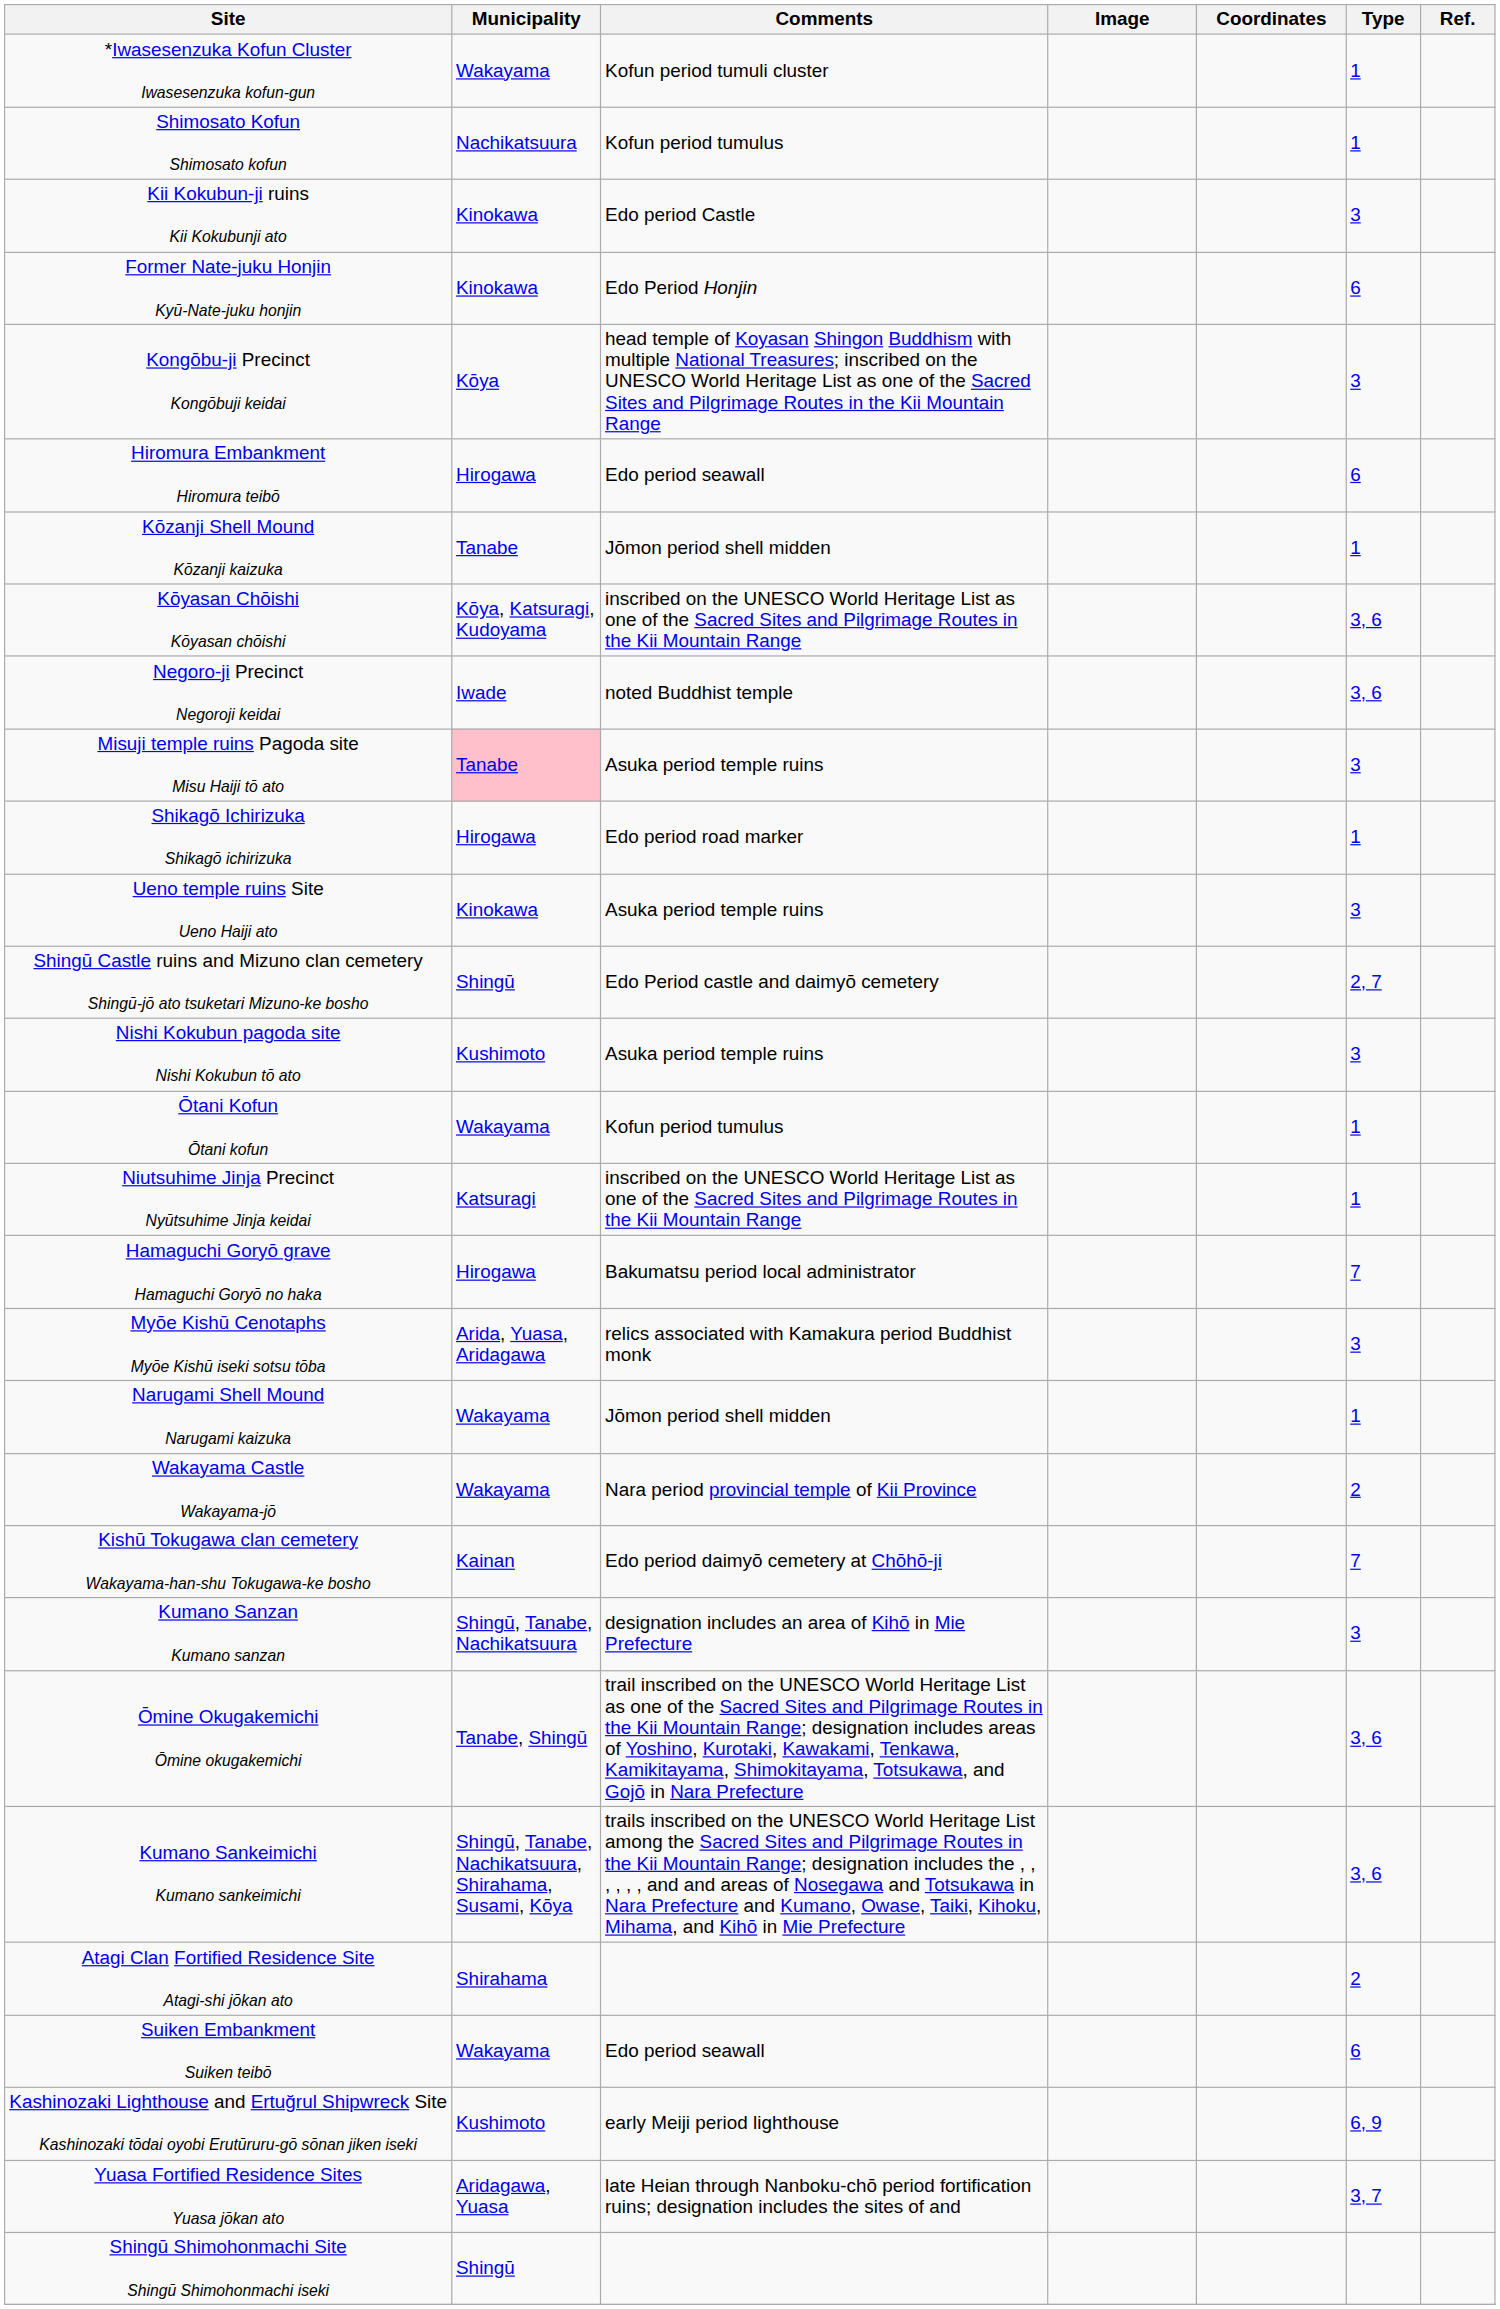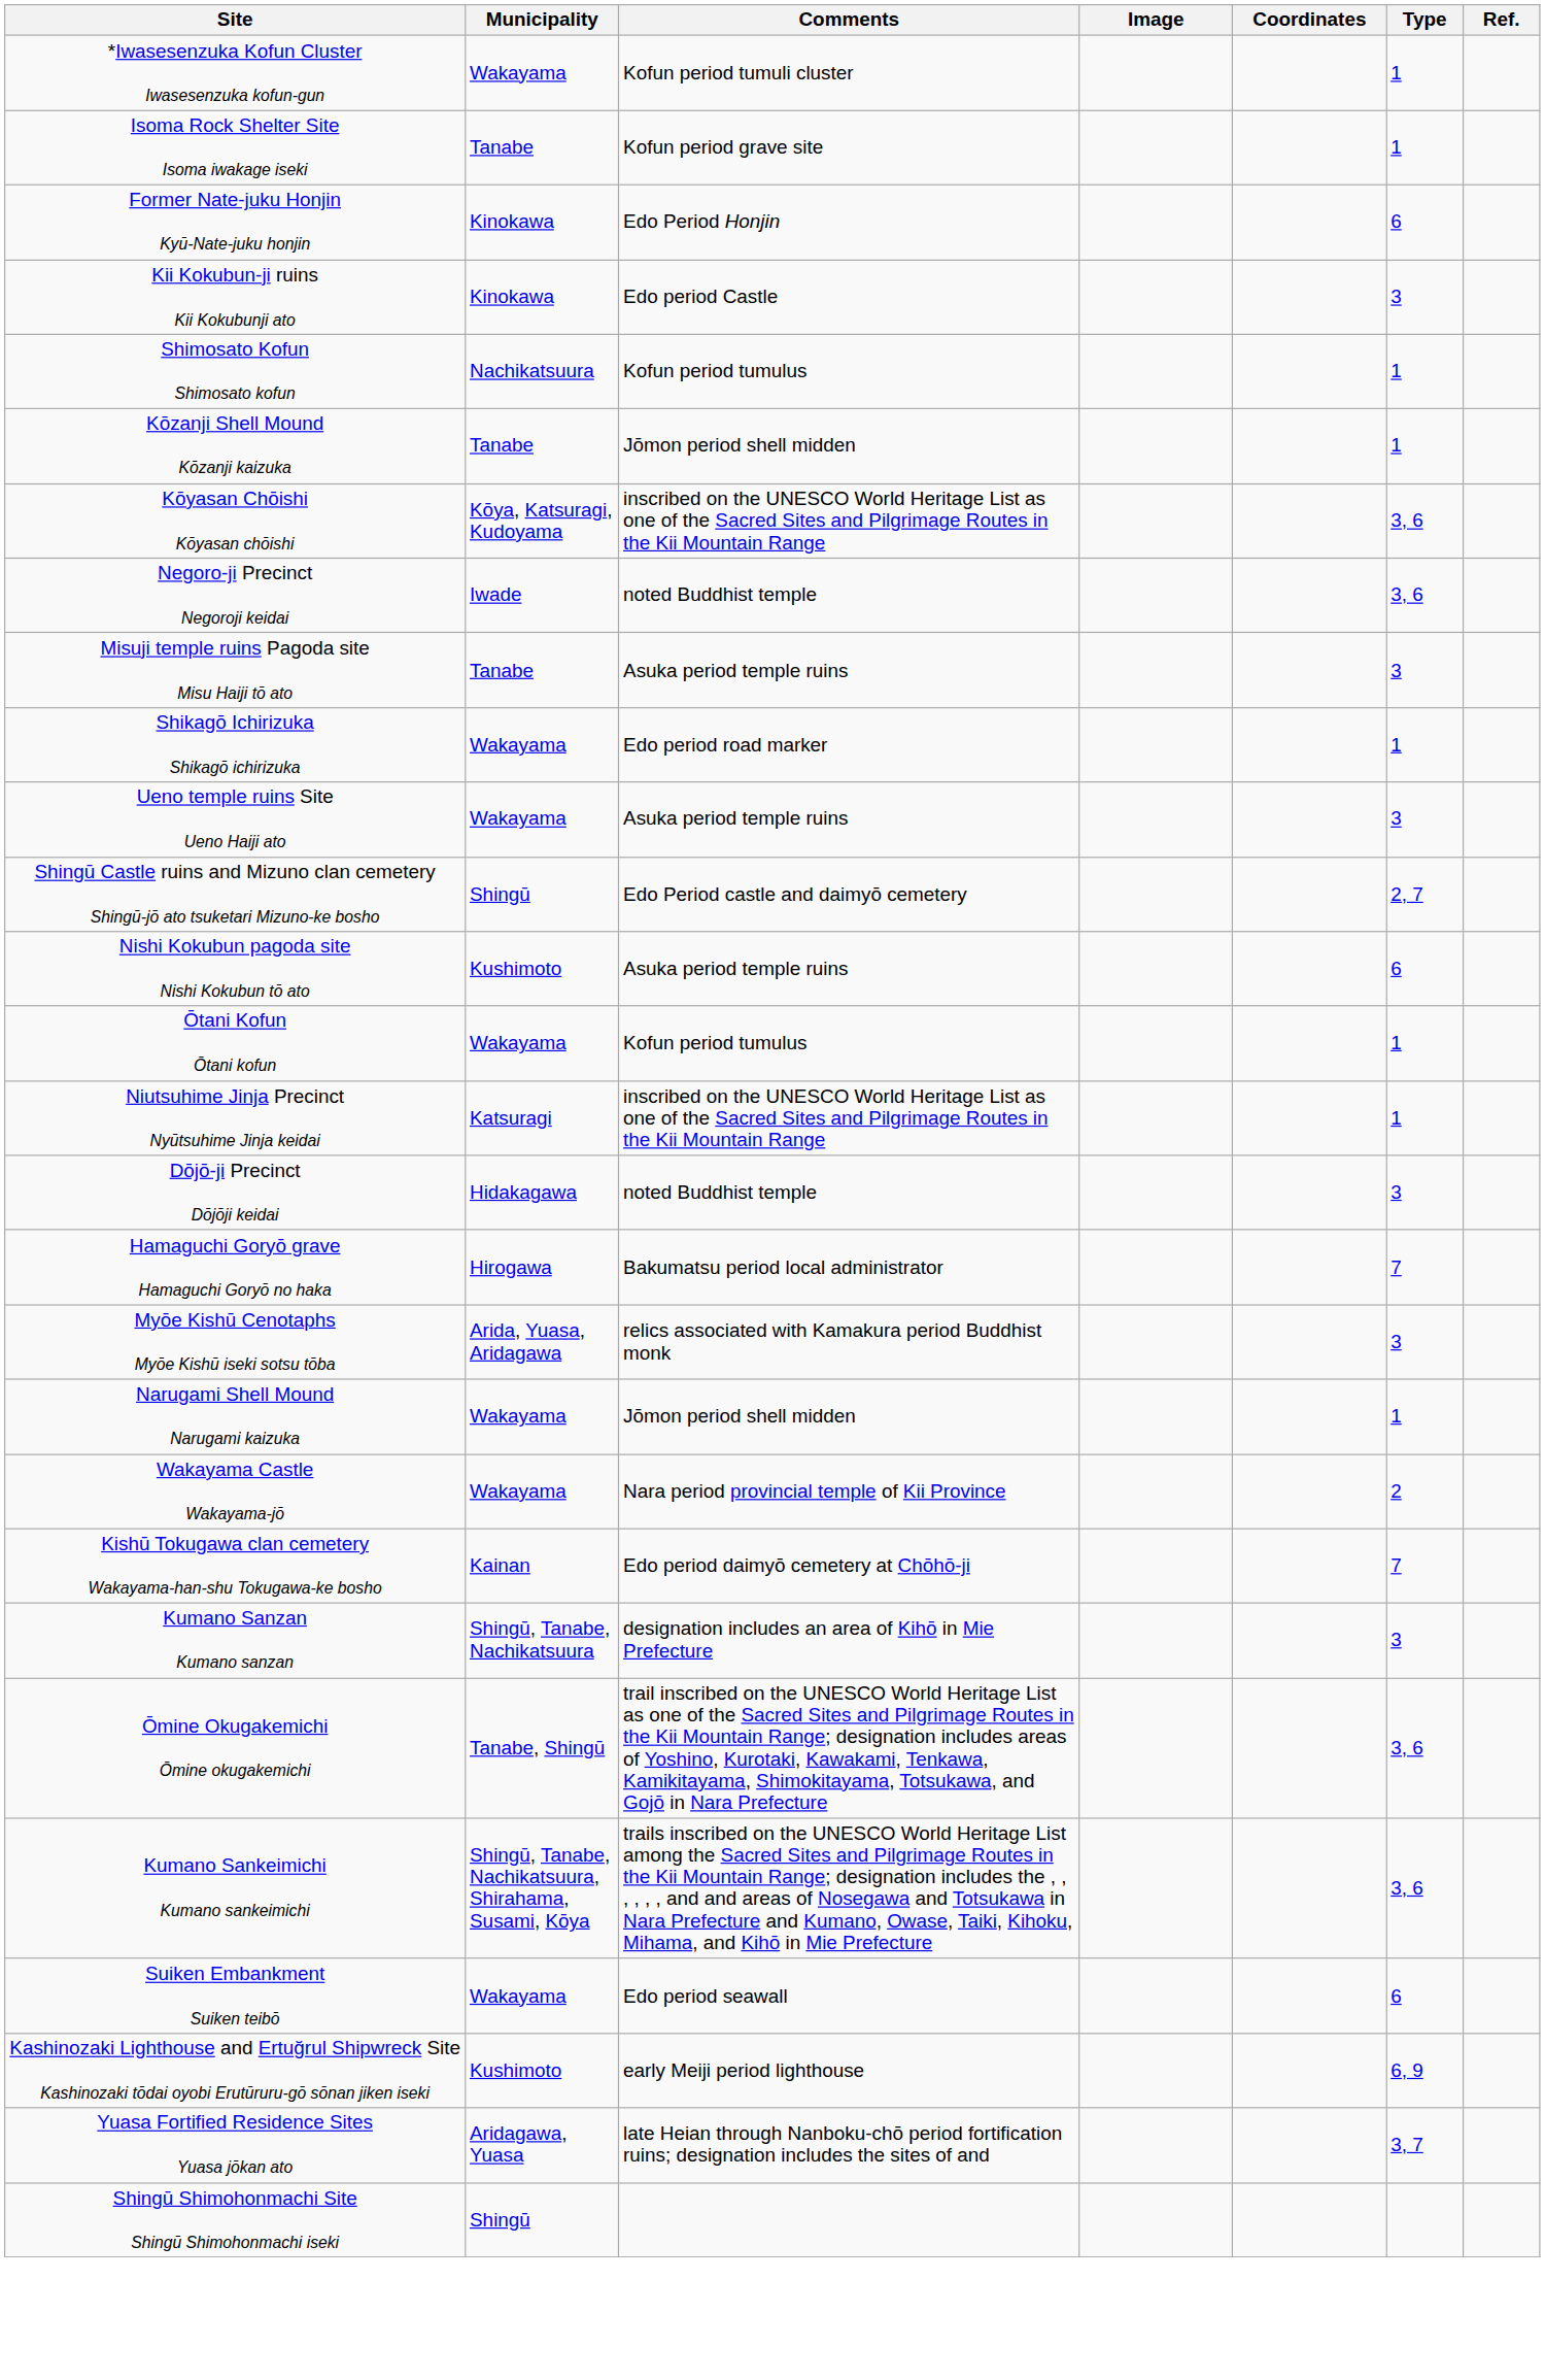 <table class="wikitable sortable"  style="width:100%;">
 <tr>
 <th width="30%" align="left">Site</th>
 <th width="10%" align="left">Municipality</th>
 <th width="30%" align="left" class="unsortable">Comments</th>
 <th width="10%" align="left"  class="unsortable">Image</th>
 <th width="10%" align="left" class="unsortable">Coordinates</th>
 <th width="5%" align="left">Type</th>
 <th width="5%" align="left"  class="unsortable">Ref.</th>
 </tr>
 <tr>
 <td align="center">*<a href='#'>Iwasesenzuka Kofun Cluster</a><br><br><small><em>Iwasesenzuka kofun-gun</em></small></td>
 <td><a href='#'>Wakayama</a></td>
 <td>Kofun period tumuli cluster</td>
 <td></td>
 <td></td>
 <td><a href='#'>1</a></td>
 <td></td>
 </tr>
 <tr>
-<td align="center"><a href='#'>Shimosato Kofun</a><br><br><small><em>Shimosato kofun</em></small></td>
-<td><a href='#'>Nachikatsuura</a></td>
-<td>Kofun period tumulus</td>
+<td align="center"><a href='#'>Isoma Rock Shelter Site</a><br><br><small><em>Isoma iwakage iseki</em></small></td>
+<td><a href='#'>Tanabe</a></td>
+<td>Kofun period grave site</td>
 <td></td>
 <td></td>
 <td><a href='#'>1</a></td>
+<td></td>
+</tr>
+<tr>
+<td align="center"><a href='#'>Former Nate-juku Honjin</a><br><br><small><em>Kyū-Nate-juku honjin</em></small></td>
+<td><a href='#'>Kinokawa</a></td>
+<td>Edo Period <em>Honjin</em></td>
+<td></td>
+<td></td>
+<td><a href='#'>6</a></td>
 <td></td>
 </tr>
 <tr>
 <td align="center"><a href='#'>Kii Kokubun-ji</a> ruins<br><br><small><em>Kii Kokubunji ato</em></small></td>
 <td><a href='#'>Kinokawa</a></td>
 <td>Edo period Castle</td>
 <td></td>
 <td></td>
 <td><a href='#'>3</a></td>
 <td></td>
 </tr>
 <tr>
-<td align="center"><a href='#'>Former Nate-juku Honjin</a><br><br><small><em>Kyū-Nate-juku honjin</em></small></td>
-<td><a href='#'>Kinokawa</a></td>
-<td>Edo Period <em>Honjin</em></td>
+<td align="center"><a href='#'>Shimosato Kofun</a><br><br><small><em>Shimosato kofun</em></small></td>
+<td><a href='#'>Nachikatsuura</a></td>
+<td>Kofun period tumulus</td>
 <td></td>
 <td></td>
-<td><a href='#'>6</a></td>
-<td></td>
-</tr>
-<tr>
-<td align="center"><a href='#'>Kongōbu-ji</a> Precinct<br><br><small><em>Kongōbuji keidai</em></small></td>
-<td><a href='#'>Kōya</a></td>
-<td>head temple of <a href='#'>Koyasan</a> <a href='#'>Shingon</a> <a href='#'>Buddhism</a> with multiple <a href='#'>National Treasures</a>; inscribed on the UNESCO World Heritage List as one of the <a href='#'>Sacred Sites and Pilgrimage Routes in the Kii Mountain Range</a></td>
-<td></td>
-<td></td>
-<td><a href='#'>3</a></td>
-<td></td>
-</tr>
-<tr>
-<td align="center"><a href='#'>Hiromura Embankment</a><br><br><small><em>Hiromura teibō</em></small></td>
-<td><a href='#'>Hirogawa</a></td>
-<td>Edo period seawall</td>
-<td></td>
-<td></td>
-<td><a href='#'>6</a></td>
+<td><a href='#'>1</a></td>
 <td></td>
 </tr>
 <tr>
 <td align="center"><a href='#'>Kōzanji Shell Mound</a><br><br><small><em>Kōzanji kaizuka</em></small></td>
 <td><a href='#'>Tanabe</a></td>
 <td>Jōmon period shell midden</td>
 <td></td>
 <td></td>
 <td><a href='#'>1</a></td>
 <td></td>
 </tr>
 <tr>
 <td align="center"><a href='#'>Kōyasan Chōishi</a><br><br><small><em>Kōyasan chōishi</em></small></td>
 <td><a href='#'>Kōya</a>, <a href='#'>Katsuragi</a>, <a href='#'>Kudoyama</a></td>
 <td>inscribed on the UNESCO World Heritage List as one of the <a href='#'>Sacred Sites and Pilgrimage Routes in the Kii Mountain Range</a></td>
 <td></td>
 <td></td>
 <td><a href='#'>3, 6</a></td>
 <td></td>
 </tr>
 <tr>
 <td align="center"><a href='#'>Negoro-ji</a> Precinct<br><br><small><em>Negoroji keidai</em></small></td>
 <td><a href='#'>Iwade</a></td>
 <td>noted Buddhist temple</td>
 <td></td>
 <td></td>
 <td><a href='#'>3, 6</a></td>
 <td></td>
 </tr>
 <tr>
 <td align="center"><a href='#'>Misuji temple ruins</a> Pagoda site<br><br><small><em>Misu Haiji tō ato</em></small></td>
-<td style="background: pink;"><a href='#'>Tanabe</a></td>
+<td><a href='#'>Tanabe</a></td>
 <td>Asuka period temple ruins</td>
 <td></td>
 <td></td>
 <td><a href='#'>3</a></td>
 <td></td>
 </tr>
 <tr>
 <td align="center"><a href='#'>Shikagō Ichirizuka</a><br><br><small><em>Shikagō ichirizuka</em></small></td>
-<td><a href='#'>Hirogawa</a></td>
+<td><a href='#'>Wakayama</a></td>
 <td>Edo period road marker</td>
 <td></td>
 <td></td>
 <td><a href='#'>1</a></td>
 <td></td>
 </tr>
 <tr>
 <td align="center"><a href='#'>Ueno temple ruins</a> Site<br><br><small><em>Ueno Haiji ato</em></small></td>
-<td><a href='#'>Kinokawa</a></td>
+<td><a href='#'>Wakayama</a></td>
 <td>Asuka period temple ruins</td>
 <td></td>
 <td></td>
 <td><a href='#'>3</a></td>
 <td></td>
 </tr>
 <tr>
 <td align="center"><a href='#'>Shingū Castle</a> ruins and Mizuno clan cemetery<br><br><small><em>Shingū-jō ato tsuketari Mizuno-ke bosho</em></small></td>
 <td><a href='#'>Shingū</a></td>
 <td>Edo Period castle and daimyō cemetery</td>
 <td></td>
 <td></td>
 <td><a href='#'>2, 7</a></td>
 <td></td>
 </tr>
 <tr>
 <td align="center"><a href='#'>Nishi Kokubun pagoda site</a> <br><br><small><em>Nishi Kokubun tō ato</em></small></td>
 <td><a href='#'>Kushimoto</a></td>
 <td>Asuka period temple ruins</td>
 <td></td>
 <td></td>
-<td><a href='#'>3</a></td>
+<td><a href='#'>6</a></td>
 <td></td>
 </tr>
 <tr>
 <td align="center"><a href='#'>Ōtani Kofun</a><br><br><small><em>Ōtani kofun</em></small></td>
 <td><a href='#'>Wakayama</a></td>
 <td>Kofun period tumulus</td>
 <td></td>
 <td></td>
 <td><a href='#'>1</a></td>
 <td></td>
 </tr>
 <tr>
 <td align="center"><a href='#'>Niutsuhime Jinja</a> Precinct<br><br><small><em>Nyūtsuhime Jinja keidai</em></small></td>
 <td><a href='#'>Katsuragi</a></td>
 <td>inscribed on the UNESCO World Heritage List as one of the <a href='#'>Sacred Sites and Pilgrimage Routes in the Kii Mountain Range</a></td>
 <td></td>
 <td></td>
 <td><a href='#'>1</a></td>
+<td></td>
+</tr>
+<tr>
+<td align="center"><a href='#'>Dōjō-ji</a> Precinct<br><br><small><em>Dōjōji keidai</em></small></td>
+<td><a href='#'>Hidakagawa</a></td>
+<td>noted Buddhist temple</td>
+<td></td>
+<td></td>
+<td><a href='#'>3</a></td>
 <td></td>
 </tr>
 <tr>
 <td align="center"><a href='#'>Hamaguchi Goryō grave</a><br><br><small><em>Hamaguchi Goryō no haka</em></small></td>
 <td><a href='#'>Hirogawa</a></td>
 <td>Bakumatsu period local administrator</td>
 <td></td>
 <td></td>
 <td><a href='#'>7</a></td>
 <td></td>
 </tr>
 <tr>
 <td align="center"><a href='#'>Myōe Kishū Cenotaphs</a><br><br><small><em>Myōe Kishū iseki sotsu tōba</em></small></td>
 <td><a href='#'>Arida</a>, <a href='#'>Yuasa</a>, <a href='#'>Aridagawa</a></td>
 <td>relics associated with Kamakura period Buddhist monk</td>
 <td></td>
 <td></td>
 <td><a href='#'>3</a></td>
 <td></td>
 </tr>
 <tr>
 <td align="center"><a href='#'>Narugami Shell Mound</a><br><br><small><em>Narugami kaizuka</em></small></td>
 <td><a href='#'>Wakayama</a></td>
 <td>Jōmon period shell midden</td>
 <td></td>
 <td></td>
 <td><a href='#'>1</a></td>
 <td></td>
 </tr>
 <tr>
 <td align="center"><a href='#'>Wakayama Castle</a><br><br><small><em>Wakayama-jō</em></small></td>
 <td><a href='#'>Wakayama</a></td>
 <td>Nara period <a href='#'>provincial temple</a> of <a href='#'>Kii Province</a></td>
 <td></td>
 <td></td>
 <td><a href='#'>2</a></td>
 <td></td>
 </tr>
 <tr>
 <td align="center"><a href='#'>Kishū Tokugawa clan cemetery</a><br><br><small><em>Wakayama-han-shu Tokugawa-ke bosho</em></small></td>
 <td><a href='#'>Kainan</a></td>
 <td>Edo period daimyō cemetery at <a href='#'>Chōhō-ji</a></td>
 <td></td>
 <td></td>
 <td><a href='#'>7</a></td>
 <td></td>
 </tr>
 <tr>
 <td align="center"><a href='#'>Kumano Sanzan</a><br><br><small><em>Kumano sanzan</em></small></td>
 <td><a href='#'>Shingū</a>, <a href='#'>Tanabe</a>, <a href='#'>Nachikatsuura</a></td>
 <td>designation includes an area of <a href='#'>Kihō</a> in <a href='#'>Mie Prefecture</a></td>
 <td></td>
 <td></td>
 <td><a href='#'>3</a></td>
 <td></td>
 </tr>
 <tr>
 <td align="center"><a href='#'>Ōmine Okugakemichi</a><br><br><small><em>Ōmine okugakemichi</em></small></td>
 <td><a href='#'>Tanabe</a>, <a href='#'>Shingū</a></td>
 <td>trail inscribed on the UNESCO World Heritage List as one of the <a href='#'>Sacred Sites and Pilgrimage Routes in the Kii Mountain Range</a>; designation includes areas of <a href='#'>Yoshino</a>, <a href='#'>Kurotaki</a>, <a href='#'>Kawakami</a>, <a href='#'>Tenkawa</a>, <a href='#'>Kamikitayama</a>, <a href='#'>Shimokitayama</a>, <a href='#'>Totsukawa</a>, and <a href='#'>Gojō</a> in <a href='#'>Nara Prefecture</a></td>
 <td></td>
 <td></td>
 <td><a href='#'>3, 6</a></td>
 <td></td>
 </tr>
 <tr>
 <td align="center"><a href='#'>Kumano Sankeimichi</a><br><br><small><em>Kumano sankeimichi</em></small></td>
 <td><a href='#'>Shingū</a>, <a href='#'>Tanabe</a>, <a href='#'>Nachikatsuura</a>, <a href='#'>Shirahama</a>, <a href='#'>Susami</a>, <a href='#'>Kōya</a></td>
 <td>trails inscribed on the UNESCO World Heritage List among the <a href='#'>Sacred Sites and Pilgrimage Routes in the Kii Mountain Range</a>; designation includes the , , , , , , and  and areas of <a href='#'>Nosegawa</a> and <a href='#'>Totsukawa</a> in <a href='#'>Nara Prefecture</a> and <a href='#'>Kumano</a>, <a href='#'>Owase</a>, <a href='#'>Taiki</a>, <a href='#'>Kihoku</a>, <a href='#'>Mihama</a>, and <a href='#'>Kihō</a> in <a href='#'>Mie Prefecture</a></td>
 <td></td>
 <td></td>
 <td><a href='#'>3, 6</a></td>
 <td></td>
 </tr>
 <tr>
-<td align="center"><a href='#'>Atagi Clan</a> <a href='#'>Fortified Residence Site</a><br><br><small><em>Atagi-shi jōkan ato</em></small></td>
-<td><a href='#'>Shirahama</a></td>
-<td></td>
-<td></td>
-<td></td>
-<td><a href='#'>2</a></td>
-<td></td>
-</tr>
-<tr>
 <td align="center"><a href='#'>Suiken Embankment</a><br><br><small><em>Suiken teibō</em></small></td>
 <td><a href='#'>Wakayama</a></td>
 <td>Edo period seawall</td>
 <td></td>
 <td></td>
 <td><a href='#'>6</a></td>
 <td></td>
 </tr>
 <tr>
 <td align="center"><a href='#'>Kashinozaki Lighthouse</a> and <a href='#'>Ertuğrul Shipwreck</a> Site<br><br><small><em>Kashinozaki tōdai oyobi Erutūruru-gō sōnan jiken iseki</em></small></td>
 <td><a href='#'>Kushimoto</a></td>
 <td>early Meiji period lighthouse</td>
 <td></td>
 <td></td>
 <td><a href='#'>6, 9</a></td>
 <td></td>
 </tr>
 <tr>
 <td align="center"><a href='#'>Yuasa Fortified Residence Sites</a><br><br><small><em>Yuasa jōkan ato</em></small></td>
 <td><a href='#'>Aridagawa</a>, <a href='#'>Yuasa</a></td>
 <td>late Heian through Nanboku-chō period fortification ruins; designation includes the sites of  and </td>
 <td></td>
 <td></td>
 <td><a href='#'>3, 7</a></td>
 <td></td>
 </tr>
 <tr>
 <td align="center"><a href='#'>Shingū Shimohonmachi Site</a><br><br><small><em>Shingū Shimohonmachi iseki</em></small></td>
 <td><a href='#'>Shingū</a></td>
 <td></td>
 <td></td>
 <td></td>
 <td></td>
 <td></td>
 </tr>
 <tr>
 </tr>
 </table>
